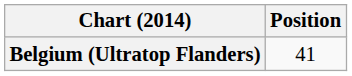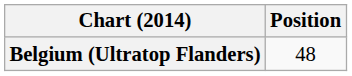 <table class="wikitable plainrowheaders" style="text-align:center">
 <tr>
 <th scope="col">Chart (2014)</th>
 <th scope="col">Position</th>
 </tr>
 <tr>
 <th scope="row">Belgium (Ultratop Flanders)</th>
-<td>41</td>
+<td>48</td>
 </tr>
 </table>
